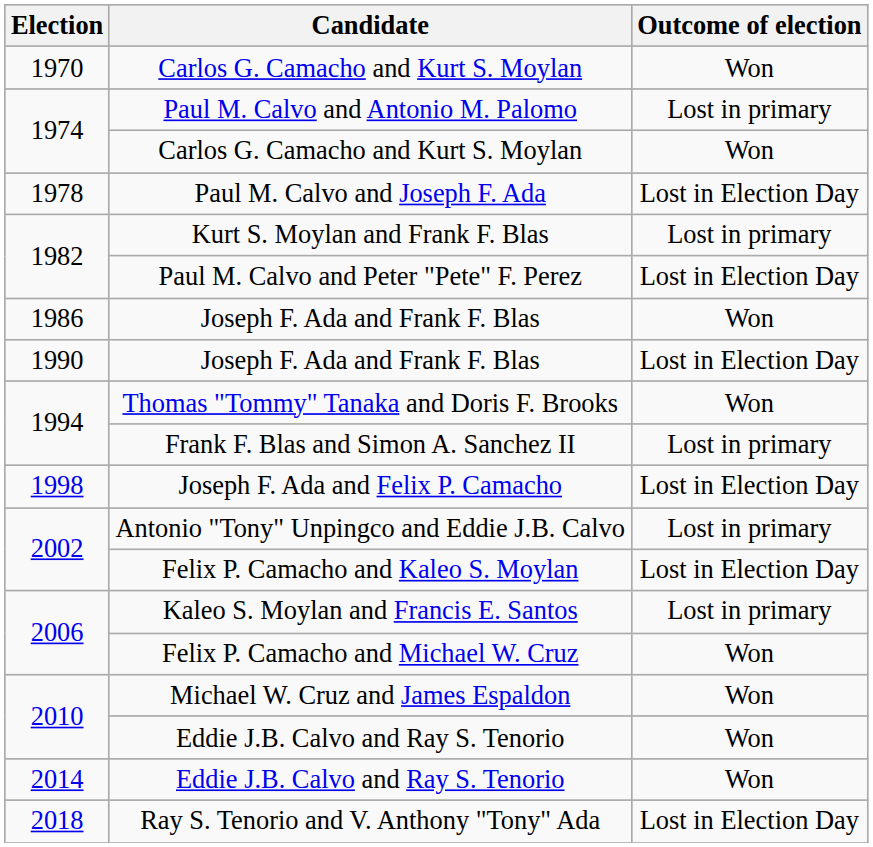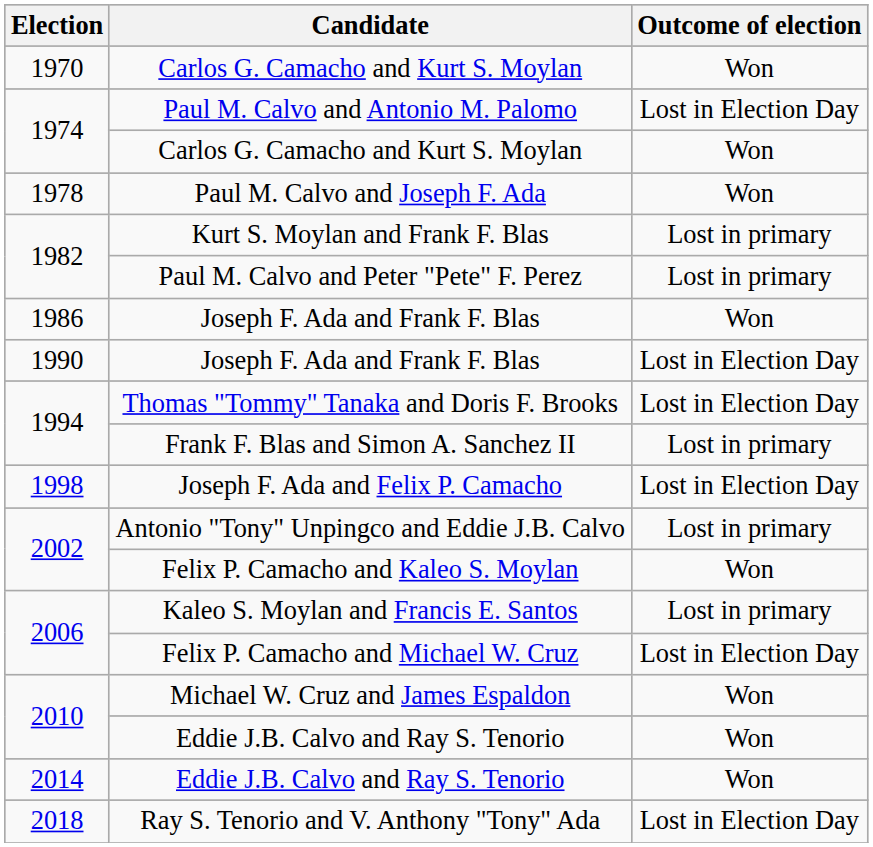 <table class="sortable wikitable" style="text-align:center">
 <tr>
 <th>Election</th>
 <th>Candidate</th>
 <th>Outcome of election</th>
 </tr>
 <tr>
 <td>1970</td>
 <td><a href='#'>Carlos G. Camacho</a> and <a href='#'>Kurt S. Moylan</a></td>
 <td>Won</td>
 </tr>
 <tr>
 <td rowspan="2">1974</td>
 <td><a href='#'>Paul M. Calvo</a> and <a href='#'>Antonio M. Palomo</a></td>
-<td>Lost in primary</td>
+<td>Lost in Election Day</td>
 </tr>
 <tr>
 <td>Carlos G. Camacho and Kurt S. Moylan</td>
 <td>Won</td>
 </tr>
 <tr>
 <td>1978</td>
 <td>Paul M. Calvo and <a href='#'>Joseph F. Ada</a></td>
-<td>Lost in Election Day</td>
+<td>Won</td>
 </tr>
 <tr>
 <td rowspan="2">1982</td>
 <td>Kurt S. Moylan and Frank F. Blas</td>
 <td>Lost in primary</td>
 </tr>
 <tr>
 <td>Paul M. Calvo and Peter "Pete" F. Perez</td>
-<td>Lost in Election Day</td>
+<td>Lost in primary</td>
 </tr>
 <tr>
 <td>1986</td>
 <td>Joseph F. Ada and Frank F. Blas</td>
 <td>Won</td>
 </tr>
 <tr>
 <td>1990</td>
 <td>Joseph F. Ada and Frank F. Blas</td>
 <td>Lost in Election Day</td>
 </tr>
 <tr>
 <td rowspan="2">1994</td>
 <td><a href='#'>Thomas "Tommy" Tanaka</a> and Doris F. Brooks</td>
-<td>Won</td>
+<td>Lost in Election Day</td>
 </tr>
 <tr>
 <td>Frank F. Blas and Simon A. Sanchez II</td>
 <td>Lost in primary</td>
 </tr>
 <tr>
 <td><a href='#'>1998</a></td>
 <td>Joseph F. Ada and <a href='#'>Felix P. Camacho</a></td>
 <td>Lost in Election Day</td>
 </tr>
 <tr>
 <td rowspan="2"><a href='#'>2002</a></td>
 <td>Antonio "Tony" Unpingco and Eddie J.B. Calvo</td>
 <td>Lost in primary</td>
 </tr>
 <tr>
 <td>Felix P. Camacho and <a href='#'>Kaleo S. Moylan</a></td>
-<td>Lost in Election Day</td>
+<td>Won</td>
 </tr>
 <tr>
 <td rowspan="2"><a href='#'>2006</a></td>
 <td>Kaleo S. Moylan and <a href='#'>Francis E. Santos</a></td>
 <td>Lost in primary</td>
 </tr>
 <tr>
 <td>Felix P. Camacho and <a href='#'>Michael W. Cruz</a></td>
-<td>Won</td>
+<td>Lost in Election Day</td>
 </tr>
 <tr>
 <td rowspan="2"><a href='#'>2010</a></td>
 <td>Michael W. Cruz and <a href='#'>James Espaldon</a></td>
 <td>Won</td>
 </tr>
 <tr>
 <td>Eddie J.B. Calvo and Ray S. Tenorio</td>
 <td>Won</td>
 </tr>
 <tr>
 <td><a href='#'>2014</a></td>
 <td><a href='#'>Eddie J.B. Calvo</a> and <a href='#'>Ray S. Tenorio</a></td>
 <td>Won</td>
 </tr>
 <tr>
 <td><a href='#'>2018</a></td>
 <td>Ray S. Tenorio and V. Anthony "Tony" Ada</td>
 <td>Lost in Election Day</td>
 </tr>
 </table>
